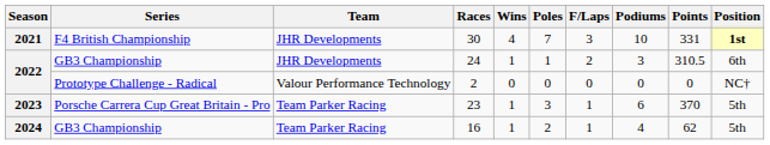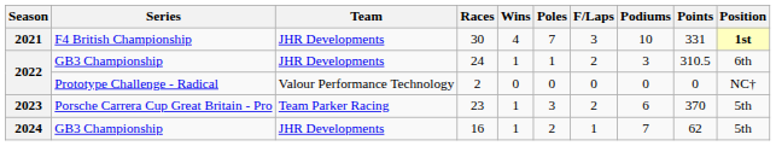 <table class="wikitable" style="font-size: 90%; text-align:center">
 <tr>
 <th>Season</th>
 <th>Series</th>
 <th>Team</th>
 <th>Races</th>
 <th>Wins</th>
 <th>Poles</th>
 <th>F/Laps</th>
 <th>Podiums</th>
 <th>Points</th>
 <th>Position</th>
 </tr>
 <tr>
 <th>2021</th>
 <td align=left><a href='#'>F4 British Championship</a></td>
 <td align=left><a href='#'>JHR Developments</a></td>
 <td>30</td>
 <td>4</td>
 <td>7</td>
 <td>3</td>
 <td>10</td>
 <td>331</td>
 <td style="background:#FFFFBF;"><strong>1st</strong></td>
 </tr>
 <tr>
 <th rowspan="2">2022</th>
 <td align=left><a href='#'>GB3 Championship</a></td>
 <td align=left><a href='#'>JHR Developments</a></td>
 <td>24</td>
 <td>1</td>
 <td>1</td>
 <td>2</td>
 <td>3</td>
 <td>310.5</td>
 <td>6th</td>
 </tr>
 <tr>
 <td align=left><a href='#'>Prototype Challenge - Radical</a></td>
 <td align=left>Valour Performance Technology</td>
 <td>2</td>
 <td>0</td>
 <td>0</td>
 <td>0</td>
 <td>0</td>
 <td>0</td>
 <td>NC†</td>
 </tr>
 <tr>
 <th>2023</th>
 <td align=left><a href='#'>Porsche Carrera Cup Great Britain - Pro</a></td>
 <td align=left><a href='#'>Team Parker Racing</a></td>
 <td>23</td>
 <td>1</td>
 <td>3</td>
-<td>1</td>
+<td>2</td>
 <td>6</td>
 <td>370</td>
 <td>5th</td>
 </tr>
 <tr>
 <th>2024</th>
 <td align=left><a href='#'>GB3 Championship</a></td>
-<td align=left><a href='#'>Team Parker Racing</a></td>
+<td align=left><a href='#'>JHR Developments</a></td>
 <td>16</td>
 <td>1</td>
 <td>2</td>
 <td>1</td>
-<td>4</td>
+<td>7</td>
 <td>62</td>
 <td>5th</td>
 </tr>
 </table>
